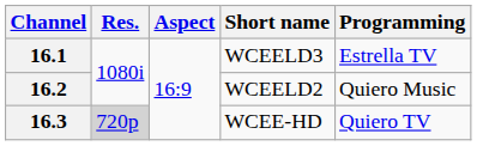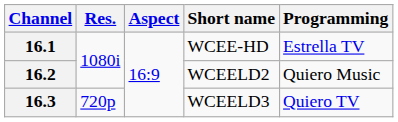 <table class="wikitable">
 <tr>
 <th scope="col"><a href='#'>Channel</a></th>
 <th scope="col"><a href='#'>Res.</a></th>
 <th scope="col"><a href='#'>Aspect</a></th>
 <th scope="col">Short name</th>
 <th scope="col">Programming</th>
 </tr>
 <tr>
 <th scope="row">16.1</th>
 <td rowspan=2><a href='#'>1080i</a></td>
 <td rowspan=3><a href='#'>16:9</a></td>
-<td>WCEELD3</td>
+<td>WCEE-HD</td>
 <td><a href='#'>Estrella TV</a></td>
 </tr>
 <tr>
 <th scope="row">16.2</th>
 <td>WCEELD2</td>
 <td>Quiero Music</td>
 </tr>
 <tr>
 <th scope="row">16.3</th>
-<td style="background: lightgrey;"><a href='#'>720p</a></td>
-<td>WCEE-HD</td>
+<td><a href='#'>720p</a></td>
+<td>WCEELD3</td>
 <td><a href='#'>Quiero TV</a></td>
 </tr>
 </table>
